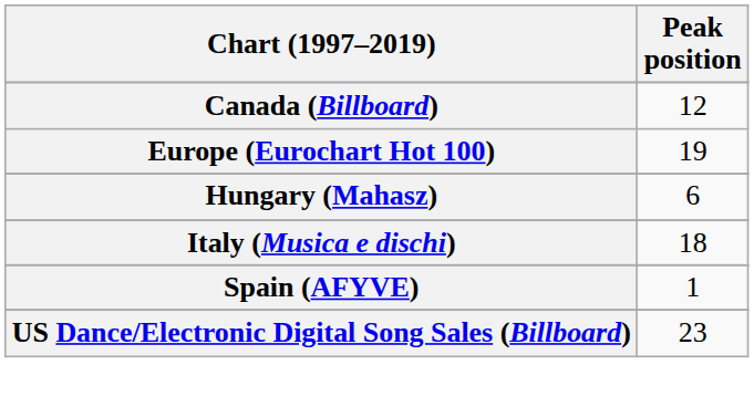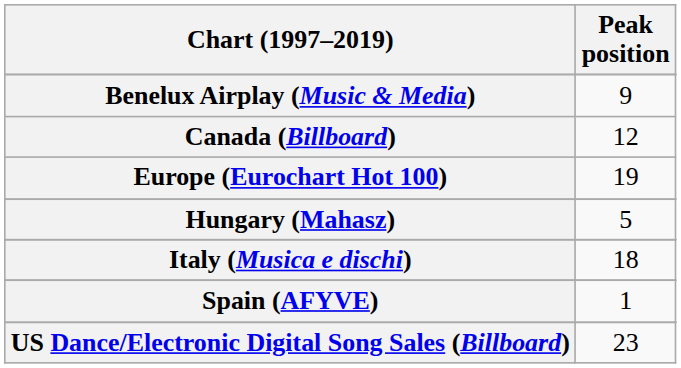 <table class="wikitable sortable plainrowheaders" style="text-align:center">
 <tr>
 <th scope="col">Chart (1997–2019)</th>
 <th scope="col">Peak<br>position</th>
 </tr>
 <tr>
 </tr>
 <tr>
+</tr>
+<tr>
+<th scope="row">Benelux Airplay (<em><a href='#'>Music & Media</a></em>)</th>
+<td>9</td>
 </tr>
 <tr>
 <th scope="row">Canada (<em><a href='#'>Billboard</a></em>)</th>
 <td>12</td>
 </tr>
 <tr>
 <th scope="row">Europe (<a href='#'>Eurochart Hot 100</a>)</th>
 <td>19</td>
 </tr>
 <tr>
 </tr>
 <tr>
 </tr>
 <tr>
 <th scope=row>Hungary (<a href='#'>Mahasz</a>)</th>
-<td>6</td>
+<td>5</td>
 </tr>
 <tr>
 </tr>
 <tr>
 <th scope="row">Italy (<em><a href='#'>Musica e dischi</a></em>)</th>
 <td>18</td>
 </tr>
 <tr>
 </tr>
 <tr>
 </tr>
 <tr>
 </tr>
 <tr>
 </tr>
 <tr>
 </tr>
 <tr>
 <th scope="row">Spain (<a href='#'>AFYVE</a>)</th>
 <td>1</td>
 </tr>
 <tr>
 </tr>
 <tr>
 </tr>
 <tr>
 </tr>
 <tr>
 </tr>
 <tr>
 <th scope="row">US <a href='#'>Dance/Electronic Digital Song Sales</a> (<em><a href='#'>Billboard</a></em>)</th>
 <td>23</td>
 </tr>
 </table>
